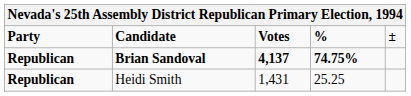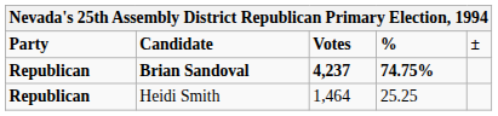 <table class="wikitable">
 <tr>
 <th colspan="5">Nevada's 25th Assembly District Republican Primary Election, 1994</th>
 </tr>
 <tr>
 <td><strong>Party</strong></td>
 <td><strong>Candidate</strong></td>
 <td><strong>Votes</strong></td>
 <td><strong>%</strong></td>
 <td><strong>±</strong></td>
 </tr>
 <tr>
 <td><strong>Republican</strong></td>
 <td><strong>Brian Sandoval</strong></td>
-<td><strong>4,137</strong></td>
+<td><strong>4,237</strong></td>
 <td><strong>74.75%</strong></td>
 <td></td>
 </tr>
 <tr>
 <td><strong>Republican</strong></td>
 <td>Heidi Smith</td>
-<td>1,431</td>
+<td>1,464</td>
 <td>25.25</td>
 <td></td>
 </tr>
 </table>
